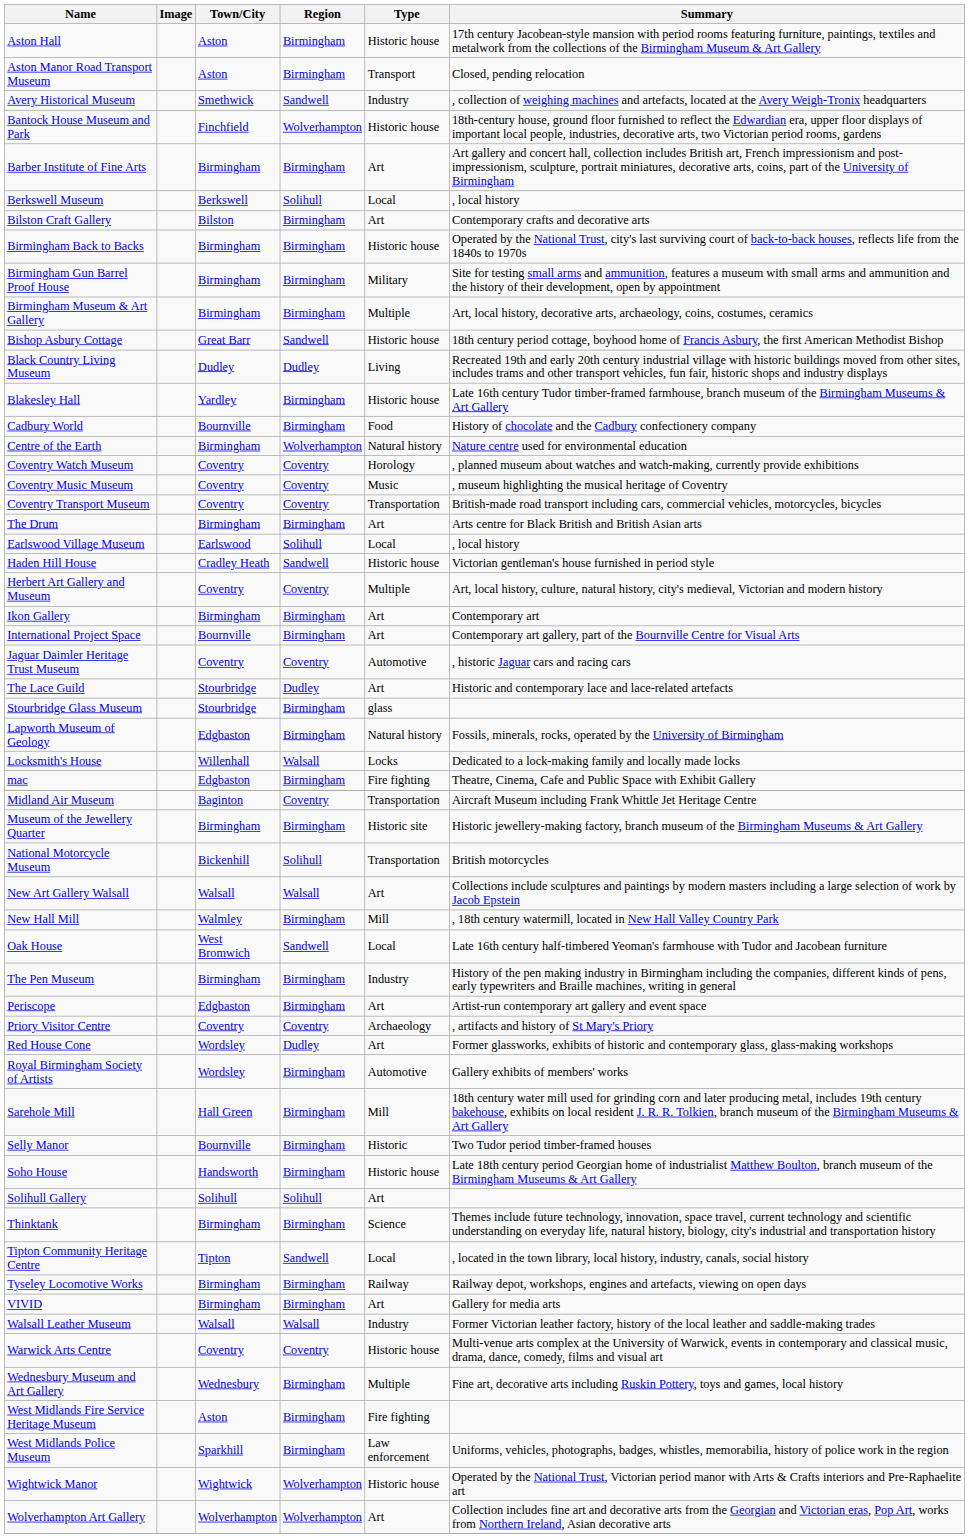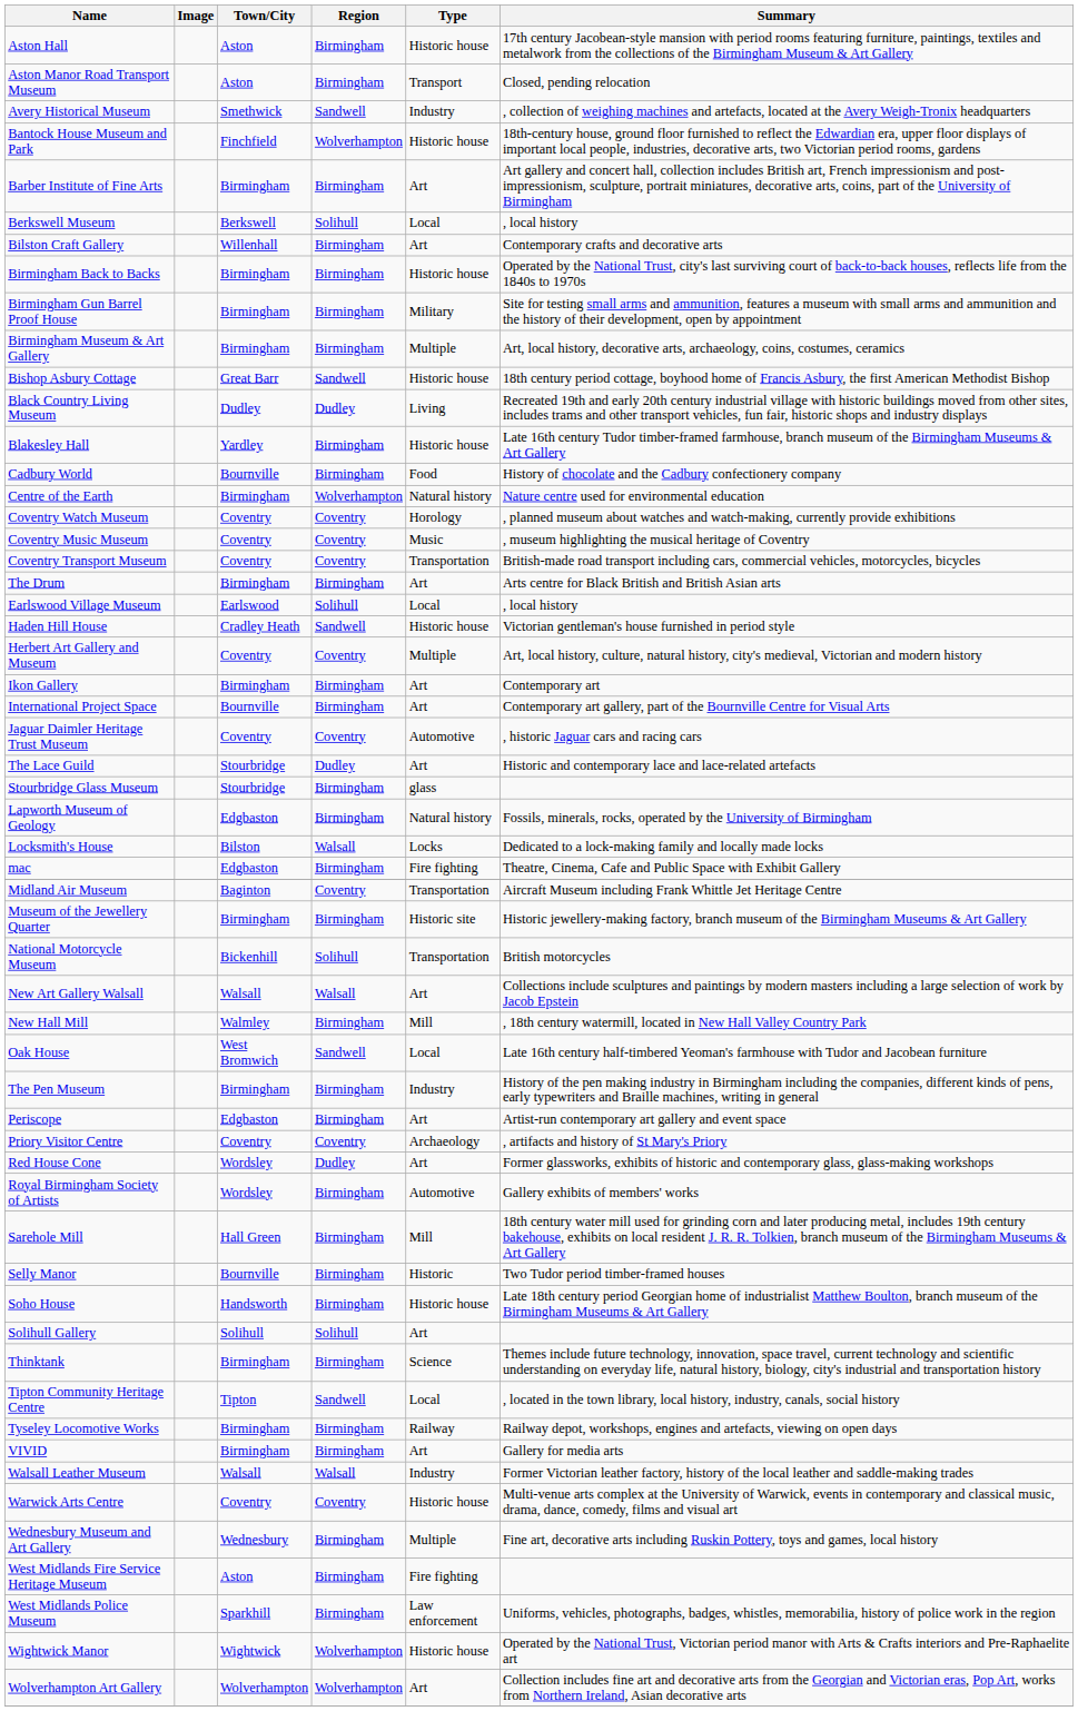 <table class="wikitable sortable">
 <tr>
 <th>Name</th>
 <th>Image</th>
 <th>Town/City</th>
 <th>Region</th>
 <th>Type</th>
 <th>Summary</th>
 </tr>
 <tr>
 <td><a href='#'>Aston Hall</a></td>
 <td></td>
 <td><a href='#'>Aston</a></td>
 <td><a href='#'>Birmingham</a></td>
 <td>Historic house</td>
 <td>17th century Jacobean-style mansion with period rooms featuring furniture, paintings, textiles and metalwork from the collections of the <a href='#'>Birmingham Museum & Art Gallery</a></td>
 </tr>
 <tr>
 <td><a href='#'>Aston Manor Road Transport Museum</a></td>
 <td></td>
 <td><a href='#'>Aston</a></td>
 <td><a href='#'>Birmingham</a></td>
 <td>Transport</td>
 <td>Closed, pending relocation</td>
 </tr>
 <tr>
 <td><a href='#'>Avery Historical Museum</a></td>
 <td></td>
 <td><a href='#'>Smethwick</a></td>
 <td><a href='#'>Sandwell</a></td>
 <td>Industry</td>
 <td>, collection of <a href='#'>weighing machines</a> and artefacts, located at the <a href='#'>Avery Weigh-Tronix</a> headquarters</td>
 </tr>
 <tr>
 <td><a href='#'>Bantock House Museum and Park</a></td>
 <td></td>
 <td><a href='#'>Finchfield</a></td>
 <td><a href='#'>Wolverhampton</a></td>
 <td>Historic house</td>
 <td>18th-century house, ground floor furnished to reflect the <a href='#'>Edwardian</a> era, upper floor displays of important local people, industries, decorative arts, two Victorian period rooms, gardens</td>
 </tr>
 <tr>
 <td><a href='#'>Barber Institute of Fine Arts</a></td>
 <td></td>
 <td><a href='#'>Birmingham</a></td>
 <td><a href='#'>Birmingham</a></td>
 <td>Art</td>
 <td>Art gallery and concert hall, collection includes British art, French impressionism and post-impressionism, sculpture, portrait miniatures, decorative arts, coins, part of the <a href='#'>University of Birmingham</a></td>
 </tr>
 <tr>
 <td><a href='#'>Berkswell Museum</a></td>
 <td></td>
 <td><a href='#'>Berkswell</a></td>
 <td><a href='#'>Solihull</a></td>
 <td>Local</td>
 <td>, local history</td>
 </tr>
 <tr>
 <td><a href='#'>Bilston Craft Gallery</a></td>
 <td></td>
-<td><a href='#'>Bilston</a></td>
+<td><a href='#'>Willenhall</a></td>
 <td><a href='#'>Birmingham</a></td>
 <td>Art</td>
 <td>Contemporary crafts and decorative arts</td>
 </tr>
 <tr>
 <td><a href='#'>Birmingham Back to Backs</a></td>
 <td></td>
 <td><a href='#'>Birmingham</a></td>
 <td><a href='#'>Birmingham</a></td>
 <td>Historic house</td>
 <td>Operated by the <a href='#'>National Trust</a>, city's last surviving court of <a href='#'>back-to-back houses</a>, reflects life from the 1840s to 1970s</td>
 </tr>
 <tr>
 <td><a href='#'>Birmingham Gun Barrel Proof House</a></td>
 <td></td>
 <td><a href='#'>Birmingham</a></td>
 <td><a href='#'>Birmingham</a></td>
 <td>Military</td>
 <td>Site for testing <a href='#'>small arms</a> and <a href='#'>ammunition</a>, features a museum with small arms and ammunition and the history of their development, open by appointment</td>
 </tr>
 <tr>
 <td><a href='#'>Birmingham Museum & Art Gallery</a></td>
 <td></td>
 <td><a href='#'>Birmingham</a></td>
 <td><a href='#'>Birmingham</a></td>
 <td>Multiple</td>
 <td>Art, local history, decorative arts, archaeology, coins, costumes, ceramics</td>
 </tr>
 <tr>
 <td><a href='#'>Bishop Asbury Cottage</a></td>
 <td></td>
 <td><a href='#'>Great Barr</a></td>
 <td><a href='#'>Sandwell</a></td>
 <td>Historic house</td>
 <td>18th century period cottage, boyhood home of <a href='#'>Francis Asbury</a>, the first American Methodist Bishop</td>
 </tr>
 <tr>
 <td><a href='#'>Black Country Living Museum</a></td>
 <td></td>
 <td><a href='#'>Dudley</a></td>
 <td><a href='#'>Dudley</a></td>
 <td>Living</td>
 <td>Recreated 19th and early 20th century industrial village with historic buildings moved from other sites, includes trams and other transport vehicles, fun fair, historic shops and industry displays</td>
 </tr>
 <tr>
 <td><a href='#'>Blakesley Hall</a></td>
 <td></td>
 <td><a href='#'>Yardley</a></td>
 <td><a href='#'>Birmingham</a></td>
 <td>Historic house</td>
 <td>Late 16th century Tudor timber-framed farmhouse, branch museum of the <a href='#'>Birmingham Museums & Art Gallery</a></td>
 </tr>
 <tr>
 <td><a href='#'>Cadbury World</a></td>
 <td></td>
 <td><a href='#'>Bournville</a></td>
 <td><a href='#'>Birmingham</a></td>
 <td>Food</td>
 <td>History of <a href='#'>chocolate</a> and the <a href='#'>Cadbury</a> confectionery company</td>
 </tr>
 <tr>
 <td><a href='#'>Centre of the Earth</a></td>
 <td></td>
 <td><a href='#'>Birmingham</a></td>
 <td><a href='#'>Wolverhampton</a></td>
 <td>Natural history</td>
 <td><a href='#'>Nature centre</a> used for environmental education</td>
 </tr>
 <tr>
 <td><a href='#'>Coventry Watch Museum</a></td>
 <td></td>
 <td><a href='#'>Coventry</a></td>
 <td><a href='#'>Coventry</a></td>
 <td>Horology</td>
 <td>, planned museum about watches and watch-making, currently provide exhibitions</td>
 </tr>
 <tr>
 <td><a href='#'>Coventry Music Museum</a></td>
 <td></td>
 <td><a href='#'>Coventry</a></td>
 <td><a href='#'>Coventry</a></td>
 <td>Music</td>
 <td>, museum highlighting the musical heritage of Coventry</td>
 </tr>
 <tr>
 <td><a href='#'>Coventry Transport Museum</a></td>
 <td></td>
 <td><a href='#'>Coventry</a></td>
 <td><a href='#'>Coventry</a></td>
 <td>Transportation</td>
 <td>British-made road transport including cars, commercial vehicles, motorcycles, bicycles</td>
 </tr>
 <tr>
 <td><a href='#'>The Drum</a></td>
 <td></td>
 <td><a href='#'>Birmingham</a></td>
 <td><a href='#'>Birmingham</a></td>
 <td>Art</td>
 <td>Arts centre for Black British and British Asian arts</td>
 </tr>
 <tr>
 <td><a href='#'>Earlswood Village Museum</a></td>
 <td></td>
 <td><a href='#'>Earlswood</a></td>
 <td><a href='#'>Solihull</a></td>
 <td>Local</td>
 <td>, local history</td>
 </tr>
 <tr>
 <td><a href='#'>Haden Hill House</a></td>
 <td></td>
 <td><a href='#'>Cradley Heath</a></td>
 <td><a href='#'>Sandwell</a></td>
 <td>Historic house</td>
 <td>Victorian gentleman's house furnished in period style</td>
 </tr>
 <tr>
 <td><a href='#'>Herbert Art Gallery and Museum</a></td>
 <td></td>
 <td><a href='#'>Coventry</a></td>
 <td><a href='#'>Coventry</a></td>
 <td>Multiple</td>
 <td>Art, local history, culture, natural history, city's medieval, Victorian and modern history</td>
 </tr>
 <tr>
 <td><a href='#'>Ikon Gallery</a></td>
 <td></td>
 <td><a href='#'>Birmingham</a></td>
 <td><a href='#'>Birmingham</a></td>
 <td>Art</td>
 <td>Contemporary art</td>
 </tr>
 <tr>
 <td><a href='#'>International Project Space</a></td>
 <td></td>
 <td><a href='#'>Bournville</a></td>
 <td><a href='#'>Birmingham</a></td>
 <td>Art</td>
 <td>Contemporary art gallery, part of the <a href='#'>Bournville Centre for Visual Arts</a></td>
 </tr>
 <tr>
 <td><a href='#'>Jaguar Daimler Heritage Trust Museum</a></td>
 <td></td>
 <td><a href='#'>Coventry</a></td>
 <td><a href='#'>Coventry</a></td>
 <td>Automotive</td>
 <td>, historic <a href='#'>Jaguar</a> cars and racing cars</td>
 </tr>
 <tr>
 <td><a href='#'>The Lace Guild</a></td>
 <td><br></td>
 <td><a href='#'>Stourbridge</a></td>
 <td><a href='#'>Dudley</a></td>
 <td>Art</td>
 <td>Historic and contemporary lace and lace-related artefacts</td>
 </tr>
 <tr>
 <td><a href='#'>Stourbridge Glass Museum</a></td>
 <td></td>
 <td><a href='#'>Stourbridge</a></td>
 <td><a href='#'>Birmingham</a></td>
 <td>glass</td>
 <td></td>
 </tr>
 <tr>
 <td><a href='#'>Lapworth Museum of Geology</a></td>
 <td></td>
 <td><a href='#'>Edgbaston</a></td>
 <td><a href='#'>Birmingham</a></td>
 <td>Natural history</td>
 <td>Fossils, minerals, rocks, operated by the <a href='#'>University of Birmingham</a></td>
 </tr>
 <tr>
 <td><a href='#'>Locksmith's House</a></td>
 <td></td>
-<td><a href='#'>Willenhall</a></td>
+<td><a href='#'>Bilston</a></td>
 <td><a href='#'>Walsall</a></td>
 <td>Locks</td>
 <td>Dedicated to a lock-making family and locally made locks</td>
 </tr>
 <tr>
 <td><a href='#'>mac</a></td>
 <td></td>
 <td><a href='#'>Edgbaston</a></td>
 <td><a href='#'>Birmingham</a></td>
 <td>Fire fighting</td>
 <td>Theatre, Cinema, Cafe and Public Space with Exhibit Gallery</td>
 </tr>
 <tr>
 </tr>
 <tr>
 <td><a href='#'>Midland Air Museum</a></td>
 <td></td>
 <td><a href='#'>Baginton</a></td>
 <td><a href='#'>Coventry</a></td>
 <td>Transportation</td>
 <td>Aircraft Museum including Frank Whittle Jet Heritage Centre</td>
 </tr>
 <tr>
 <td><a href='#'>Museum of the Jewellery Quarter</a></td>
 <td></td>
 <td><a href='#'>Birmingham</a></td>
 <td><a href='#'>Birmingham</a></td>
 <td>Historic site</td>
 <td>Historic jewellery-making factory, branch museum of the <a href='#'>Birmingham Museums & Art Gallery</a></td>
 </tr>
 <tr>
 <td><a href='#'>National Motorcycle Museum</a></td>
 <td></td>
 <td><a href='#'>Bickenhill</a></td>
 <td><a href='#'>Solihull</a></td>
 <td>Transportation</td>
 <td>British motorcycles</td>
 </tr>
 <tr>
 <td><a href='#'>New Art Gallery Walsall</a></td>
 <td></td>
 <td><a href='#'>Walsall</a></td>
 <td><a href='#'>Walsall</a></td>
 <td>Art</td>
 <td>Collections include sculptures and paintings by modern masters including a large selection of work by <a href='#'>Jacob Epstein</a></td>
 </tr>
 <tr>
 <td><a href='#'>New Hall Mill</a></td>
 <td></td>
 <td><a href='#'>Walmley</a></td>
 <td><a href='#'>Birmingham</a></td>
 <td>Mill</td>
 <td>, 18th century watermill, located in <a href='#'>New Hall Valley Country Park</a></td>
 </tr>
 <tr>
 <td><a href='#'>Oak House</a></td>
 <td></td>
 <td><a href='#'>West Bromwich</a></td>
 <td><a href='#'>Sandwell</a></td>
 <td>Local</td>
 <td>Late 16th century half-timbered Yeoman's farmhouse with Tudor and Jacobean furniture</td>
 </tr>
 <tr>
 <td><a href='#'>The Pen Museum</a></td>
 <td></td>
 <td><a href='#'>Birmingham</a></td>
 <td><a href='#'>Birmingham</a></td>
 <td>Industry</td>
 <td>History of the pen making industry in Birmingham including the companies, different kinds of pens, early typewriters and Braille machines, writing in general</td>
 </tr>
 <tr>
 <td><a href='#'>Periscope</a></td>
 <td></td>
 <td><a href='#'>Edgbaston</a></td>
 <td><a href='#'>Birmingham</a></td>
 <td>Art</td>
 <td>Artist-run contemporary art gallery and event space</td>
 </tr>
 <tr>
 <td><a href='#'>Priory Visitor Centre</a></td>
 <td></td>
 <td><a href='#'>Coventry</a></td>
 <td><a href='#'>Coventry</a></td>
 <td>Archaeology</td>
 <td>, artifacts and history of <a href='#'>St Mary's Priory</a></td>
 </tr>
 <tr>
 <td><a href='#'>Red House Cone</a></td>
 <td></td>
 <td><a href='#'>Wordsley</a></td>
 <td><a href='#'>Dudley</a></td>
 <td>Art</td>
 <td>Former glassworks, exhibits of historic and contemporary glass, glass-making workshops</td>
 </tr>
 <tr>
 <td><a href='#'>Royal Birmingham Society of Artists</a></td>
 <td></td>
 <td><a href='#'>Wordsley</a></td>
 <td><a href='#'>Birmingham</a></td>
 <td>Automotive</td>
 <td>Gallery exhibits of members' works</td>
 </tr>
 <tr>
 <td><a href='#'>Sarehole Mill</a></td>
 <td></td>
 <td><a href='#'>Hall Green</a></td>
 <td><a href='#'>Birmingham</a></td>
 <td>Mill</td>
 <td>18th century water mill used for grinding corn and later producing metal, includes 19th century <a href='#'>bakehouse</a>, exhibits on local resident <a href='#'>J. R. R. Tolkien</a>, branch museum of the <a href='#'>Birmingham Museums & Art Gallery</a></td>
 </tr>
 <tr>
 <td><a href='#'>Selly Manor</a></td>
 <td></td>
 <td><a href='#'>Bournville</a></td>
 <td><a href='#'>Birmingham</a></td>
 <td>Historic</td>
 <td>Two Tudor period timber-framed houses</td>
 </tr>
 <tr>
 <td><a href='#'>Soho House</a></td>
 <td></td>
 <td><a href='#'>Handsworth</a></td>
 <td><a href='#'>Birmingham</a></td>
 <td>Historic house</td>
 <td>Late 18th century period Georgian home of industrialist <a href='#'>Matthew Boulton</a>, branch museum of the <a href='#'>Birmingham Museums & Art Gallery</a></td>
 </tr>
 <tr>
 <td><a href='#'>Solihull Gallery</a></td>
 <td></td>
 <td><a href='#'>Solihull</a></td>
 <td><a href='#'>Solihull</a></td>
 <td>Art</td>
 <td></td>
 </tr>
 <tr>
 <td><a href='#'>Thinktank</a></td>
 <td></td>
 <td><a href='#'>Birmingham</a></td>
 <td><a href='#'>Birmingham</a></td>
 <td>Science</td>
 <td>Themes include future technology, innovation, space travel, current technology and scientific understanding on everyday life, natural history, biology, city's industrial and transportation history</td>
 </tr>
 <tr>
 <td><a href='#'>Tipton Community Heritage Centre</a></td>
 <td></td>
 <td><a href='#'>Tipton</a></td>
 <td><a href='#'>Sandwell</a></td>
 <td>Local</td>
 <td>, located in the town library, local history, industry, canals, social history</td>
 </tr>
 <tr>
 <td><a href='#'>Tyseley Locomotive Works</a></td>
 <td></td>
 <td><a href='#'>Birmingham</a></td>
 <td><a href='#'>Birmingham</a></td>
 <td>Railway</td>
 <td>Railway depot, workshops, engines and artefacts, viewing on open days</td>
 </tr>
 <tr>
 <td><a href='#'>VIVID</a></td>
 <td></td>
 <td><a href='#'>Birmingham</a></td>
 <td><a href='#'>Birmingham</a></td>
 <td>Art</td>
 <td>Gallery for media arts</td>
 </tr>
 <tr>
 <td><a href='#'>Walsall Leather Museum</a></td>
 <td></td>
 <td><a href='#'>Walsall</a></td>
 <td><a href='#'>Walsall</a></td>
 <td>Industry</td>
 <td>Former Victorian leather factory, history of the local leather and saddle-making trades</td>
 </tr>
 <tr>
 <td><a href='#'>Warwick Arts Centre</a></td>
 <td></td>
 <td><a href='#'>Coventry</a></td>
 <td><a href='#'>Coventry</a></td>
 <td>Historic house</td>
 <td>Multi-venue arts complex at the University of Warwick, events in contemporary and classical music, drama, dance, comedy, films and visual art</td>
 </tr>
 <tr>
 <td><a href='#'>Wednesbury Museum and Art Gallery</a></td>
 <td></td>
 <td><a href='#'>Wednesbury</a></td>
 <td><a href='#'>Birmingham</a></td>
 <td>Multiple</td>
 <td>Fine art, decorative arts including <a href='#'>Ruskin Pottery</a>, toys and games, local history</td>
 </tr>
 <tr>
 <td><a href='#'>West Midlands Fire Service Heritage Museum</a></td>
 <td></td>
 <td><a href='#'>Aston</a></td>
 <td><a href='#'>Birmingham</a></td>
 <td>Fire fighting</td>
 <td></td>
 </tr>
 <tr>
 <td><a href='#'>West Midlands Police Museum</a></td>
 <td></td>
 <td><a href='#'>Sparkhill</a></td>
 <td><a href='#'>Birmingham</a></td>
 <td>Law enforcement</td>
 <td>Uniforms, vehicles, photographs, badges, whistles, memorabilia, history of police work in the region</td>
 </tr>
 <tr>
 <td><a href='#'>Wightwick Manor</a></td>
 <td></td>
 <td><a href='#'>Wightwick</a></td>
 <td><a href='#'>Wolverhampton</a></td>
 <td>Historic house</td>
 <td>Operated by the <a href='#'>National Trust</a>, Victorian period manor with Arts & Crafts interiors and Pre-Raphaelite art</td>
 </tr>
 <tr>
 <td><a href='#'>Wolverhampton Art Gallery</a></td>
 <td></td>
 <td><a href='#'>Wolverhampton</a></td>
 <td><a href='#'>Wolverhampton</a></td>
 <td>Art</td>
 <td>Collection includes fine art and decorative arts from the <a href='#'>Georgian</a> and <a href='#'>Victorian eras</a>, <a href='#'>Pop Art</a>, works from <a href='#'>Northern Ireland</a>, Asian decorative arts</td>
 </tr>
 <tr>
 </tr>
 </table>
